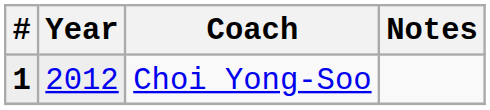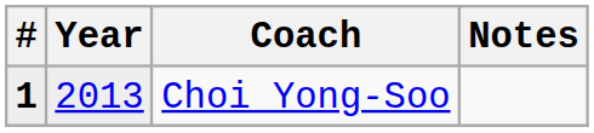 <table class="wikitable" border="1">
 <tr>
 <th>#</th>
 <th>Year</th>
 <th>Coach</th>
 <th>Notes</th>
 </tr>
 <tr>
 <td style="background:#eeeeee"><strong>1</strong></td>
-<td style="background:#eeeeee"><a href='#'>2012</a></td>
+<td style="background:#eeeeee"><a href='#'>2013</a></td>
 <td> <a href='#'>Choi Yong-Soo</a></td>
 <td></td>
 </tr>
 <tr>
 </tr>
 </table>
